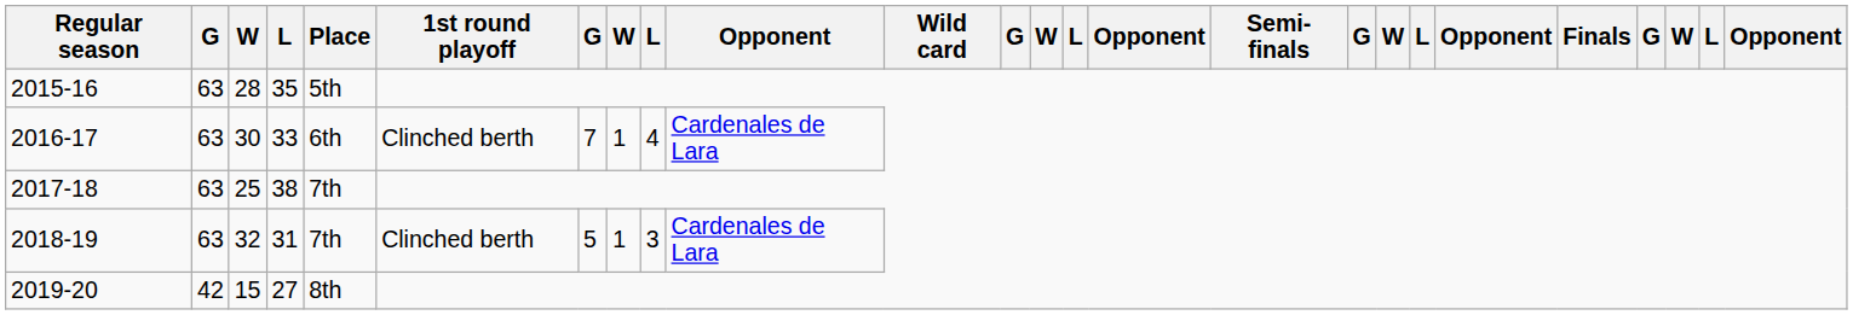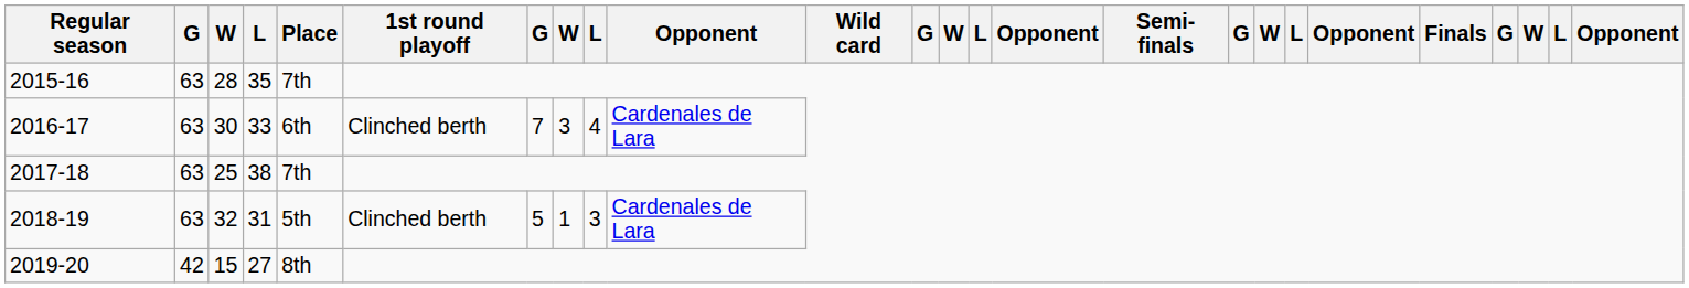 <table class="wikitable">
 <tr>
 <th>Regular season</th>
 <th>G</th>
 <th>W</th>
 <th>L</th>
 <th>Place</th>
 <th>1st round playoff</th>
 <th>G</th>
 <th>W</th>
 <th>L</th>
 <th>Opponent</th>
 <th>Wild card</th>
 <th>G</th>
 <th>W</th>
 <th>L</th>
 <th>Opponent</th>
 <th>Semi-finals</th>
 <th>G</th>
 <th>W</th>
 <th>L</th>
 <th>Opponent</th>
 <th>Finals</th>
 <th>G</th>
 <th>W</th>
 <th>L</th>
 <th>Opponent</th>
 </tr>
 <tr>
 <td 2015-16 LVBP season>2015-16</td>
 <td>63</td>
 <td>28</td>
 <td>35</td>
-<td>5th</td>
+<td>7th </td>
 </tr>
 <tr>
 <td 2016-17 LVBP season>2016-17</td>
 <td>63</td>
 <td>30</td>
 <td>33</td>
 <td>6th</td>
 <td>Clinched berth</td>
 <td>7</td>
-<td>1</td>
+<td>3</td>
 <td>4</td>
 <td><a href='#'>Cardenales de Lara</a></td>
 </tr>
 <tr>
 <td 2017-18 LVBP season>2017-18</td>
 <td>63</td>
 <td>25</td>
 <td>38</td>
 <td>7th </td>
 </tr>
 <tr>
 <td 2018-19 LVBP season>2018-19</td>
 <td>63</td>
 <td>32</td>
 <td>31</td>
-<td>7th </td>
+<td>5th</td>
 <td>Clinched berth</td>
 <td>5</td>
 <td>1</td>
 <td>3</td>
 <td><a href='#'>Cardenales de Lara</a></td>
 </tr>
 <tr>
 <td 2019-20 LVBP season>2019-20</td>
 <td>42</td>
 <td>15</td>
 <td>27</td>
 <td>8th </td>
 </tr>
 </table>
